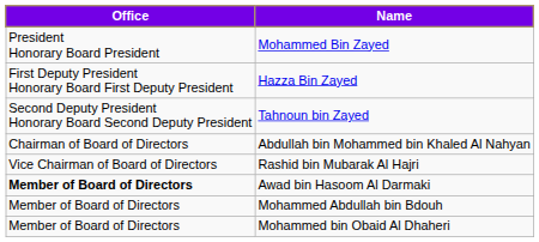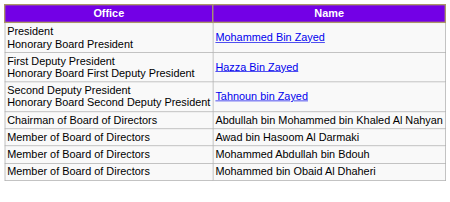 <table class="wikitable">
 <tr>
 <th style="color:#FFFFFF; background: #7300E6; border:2px solid #AB9767;">Office</th>
 <th style="color:#FFFFFF; background: #7300E6; border:2px solid #AB9767;">Name</th>
 </tr>
 <tr>
 <td>President<br>Honorary Board President</td>
 <td><a href='#'>Mohammed Bin Zayed</a></td>
 </tr>
 <tr>
 <td>First Deputy President <br>Honorary Board First Deputy President</td>
 <td><a href='#'>Hazza Bin Zayed</a></td>
 </tr>
 <tr>
 <td>Second Deputy President<br>Honorary Board Second Deputy President</td>
 <td><a href='#'>Tahnoun bin Zayed</a></td>
 </tr>
 <tr>
 <td>Chairman of  Board of Directors</td>
 <td>Abdullah bin Mohammed bin Khaled Al Nahyan</td>
 </tr>
 <tr>
-<td>Vice Chairman of Board of Directors</td>
-<td>Rashid bin Mubarak Al Hajri</td>
-</tr>
-<tr>
-<td><strong>Member of Board of Directors</strong></td>
+<td>Member of Board of Directors</td>
 <td>Awad bin Hasoom Al Darmaki</td>
 </tr>
 <tr>
 <td>Member of Board of Directors</td>
 <td>Mohammed Abdullah bin Bdouh</td>
 </tr>
 <tr>
 <td>Member of Board of Directors</td>
 <td>Mohammed bin Obaid Al Dhaheri</td>
 </tr>
 </table>
